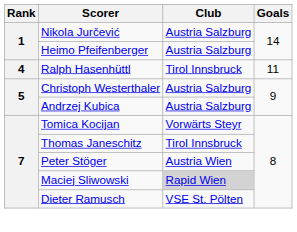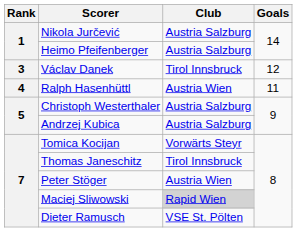 <table class="wikitable" style="text-align:center">
 <tr>
 <th>Rank</th>
 <th>Scorer</th>
 <th>Club</th>
 <th>Goals</th>
 </tr>
 <tr>
 <th rowspan="2">1</th>
 <td align="left"> <a href='#'>Nikola Jurčević</a></td>
 <td align="left"><a href='#'>Austria Salzburg</a></td>
 <td rowspan="2">14</td>
 </tr>
 <tr>
 <td align="left"> <a href='#'>Heimo Pfeifenberger</a></td>
 <td align="left"><a href='#'>Austria Salzburg</a></td>
 </tr>
 <tr>
+<th>3</th>
+<td align="left"> <a href='#'>Václav Danek</a></td>
+<td align="left"><a href='#'>Tirol Innsbruck</a></td>
+<td>12</td>
+</tr>
+<tr>
 <th>4</th>
 <td align="left"> <a href='#'>Ralph Hasenhüttl</a></td>
-<td align="left"><a href='#'>Tirol Innsbruck</a></td>
+<td align="left"><a href='#'>Austria Wien</a></td>
 <td>11</td>
 </tr>
 <tr>
 <th rowspan="2">5</th>
 <td align="left"> <a href='#'>Christoph Westerthaler</a></td>
 <td align="left"><a href='#'>Austria Salzburg</a></td>
 <td rowspan="2">9</td>
 </tr>
 <tr>
 <td align="left"> <a href='#'>Andrzej Kubica</a></td>
 <td align="left"><a href='#'>Austria Salzburg</a></td>
 </tr>
 <tr>
 <th rowspan="5">7</th>
 <td align="left"> <a href='#'>Tomica Kocijan</a></td>
 <td align="left"><a href='#'>Vorwärts Steyr</a></td>
 <td rowspan="5">8</td>
 </tr>
 <tr>
 <td align="left"> <a href='#'>Thomas Janeschitz</a></td>
 <td align="left"><a href='#'>Tirol Innsbruck</a></td>
 </tr>
 <tr>
 <td align="left"> <a href='#'>Peter Stöger</a></td>
 <td align="left"><a href='#'>Austria Wien</a></td>
 </tr>
 <tr>
 <td align="left"> <a href='#'>Maciej Sliwowski</a></td>
 <td align="left" style="background: lightgrey;"><a href='#'>Rapid Wien</a></td>
 </tr>
 <tr>
 <td align="left"> <a href='#'>Dieter Ramusch</a></td>
 <td align="left"><a href='#'>VSE St. Pölten</a></td>
 </tr>
 </table>
